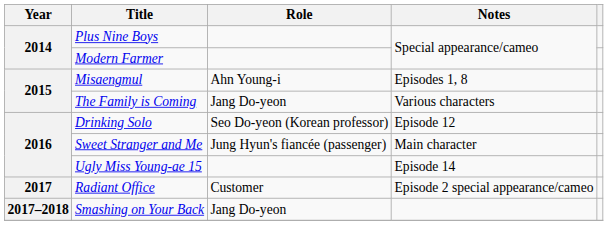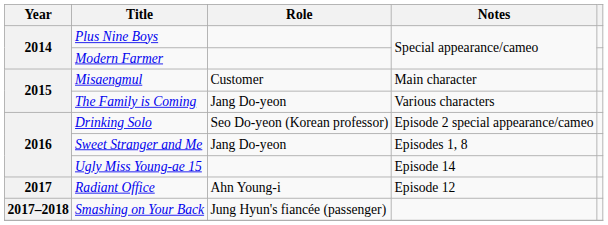 <table class="wikitable sortable plainrowheaders">
 <tr>
 <th scope="col">Year</th>
 <th scope="col">Title</th>
 <th scope="col">Role</th>
 <th scope="col">Notes</th>
 <th scope="col" class="unsortable"></th>
 </tr>
 <tr>
 <th scope="row" rowspan="2">2014</th>
 <td><em><a href='#'>Plus Nine Boys</a></em></td>
 <td></td>
 <td rowspan="2">Special appearance/cameo</td>
 <td></td>
 </tr>
 <tr>
 <td><em><a href='#'>Modern Farmer</a></em></td>
 <td></td>
 <td></td>
 </tr>
 <tr>
 <th scope="row" rowspan="2">2015</th>
 <td><em><a href='#'>Misaengmul</a></em></td>
-<td>Ahn Young-i</td>
-<td>Episodes 1, 8</td>
+<td>Customer</td>
+<td>Main character</td>
 <td></td>
 </tr>
 <tr>
 <td><em><a href='#'>The Family is Coming</a></em></td>
 <td>Jang Do-yeon</td>
 <td>Various characters</td>
 <td></td>
 </tr>
 <tr>
 <th scope="row" rowspan="3">2016</th>
 <td><em><a href='#'>Drinking Solo</a></em></td>
 <td>Seo Do-yeon (Korean professor)</td>
-<td>Episode 12</td>
+<td>Episode 2 special appearance/cameo</td>
 <td></td>
 </tr>
 <tr>
 <td><em><a href='#'>Sweet Stranger and Me</a></em></td>
-<td>Jung Hyun's fiancée (passenger)</td>
-<td>Main character</td>
+<td>Jang Do-yeon</td>
+<td>Episodes 1, 8</td>
 <td></td>
 </tr>
 <tr>
 <td><em><a href='#'>Ugly Miss Young-ae 15</a></em></td>
 <td></td>
 <td>Episode 14</td>
 <td></td>
 </tr>
 <tr>
 <th scope="row">2017</th>
 <td><em><a href='#'>Radiant Office</a></em></td>
-<td>Customer</td>
-<td>Episode 2 special appearance/cameo</td>
+<td>Ahn Young-i</td>
+<td>Episode 12</td>
 <td></td>
 </tr>
 <tr>
 <th scope="row">2017–2018</th>
 <td><em><a href='#'>Smashing on Your Back</a></em></td>
-<td>Jang Do-yeon</td>
+<td>Jung Hyun's fiancée (passenger)</td>
 <td></td>
 <td></td>
 </tr>
 <tr>
 </tr>
 </table>
